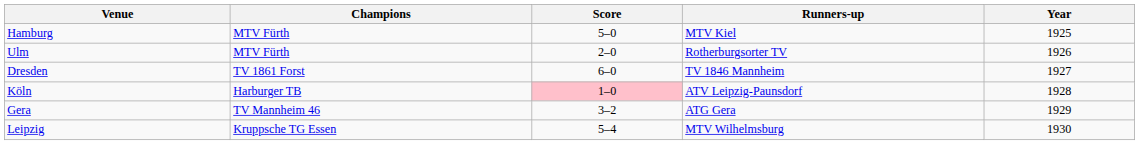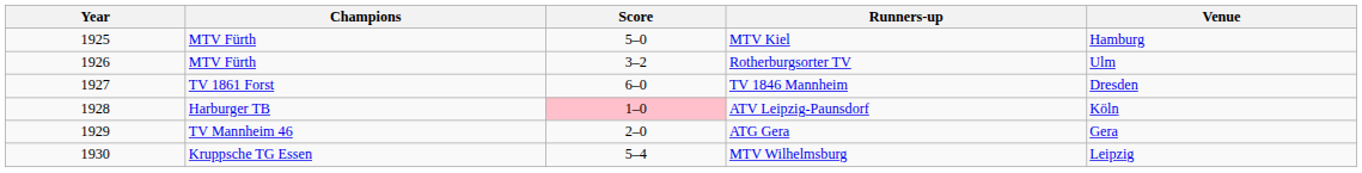 <table class="sortable wikitable" width=75%>
 <tr>
-<th style="width:15%;">Venue</th>
+<th style="width:10%;">Year</th>
 <th style="width:20%;">Champions</th>
 <th style="width:10%;">Score</th>
 <th style="width:20%;">Runners-up</th>
-<th style="width:10%;">Year</th>
+<th style="width:15%;">Venue</th>
 </tr>
 <tr>
-<td><a href='#'>Hamburg</a></td>
+<td align=center>1925</td>
 <td><a href='#'>MTV Fürth</a></td>
 <td align=center>5–0</td>
 <td><a href='#'>MTV Kiel</a></td>
-<td align=center>1925</td>
+<td><a href='#'>Hamburg</a></td>
 </tr>
 <tr>
+<td align=center>1926</td>
+<td><a href='#'>MTV Fürth</a></td>
+<td align=center>3–2</td>
+<td><a href='#'>Rotherburgsorter TV</a></td>
 <td><a href='#'>Ulm</a></td>
-<td><a href='#'>MTV Fürth</a></td>
-<td align=center>2–0</td>
-<td><a href='#'>Rotherburgsorter TV</a></td>
-<td align=center>1926</td>
 </tr>
 <tr>
-<td><a href='#'>Dresden</a></td>
+<td align=center>1927</td>
 <td><a href='#'>TV 1861 Forst</a></td>
 <td align=center>6–0</td>
 <td><a href='#'>TV 1846 Mannheim</a></td>
-<td align=center>1927</td>
+<td><a href='#'>Dresden</a></td>
 </tr>
 <tr>
-<td><a href='#'>Köln</a></td>
+<td align=center>1928</td>
 <td><a href='#'>Harburger TB</a></td>
 <td align=center style="background: pink;">1–0</td>
 <td><a href='#'>ATV Leipzig-Paunsdorf</a></td>
-<td align=center>1928</td>
+<td><a href='#'>Köln</a></td>
 </tr>
 <tr>
+<td align=center>1929</td>
+<td><a href='#'>TV Mannheim 46</a></td>
+<td align=center>2–0</td>
+<td><a href='#'>ATG Gera</a></td>
 <td><a href='#'>Gera</a></td>
-<td><a href='#'>TV Mannheim 46</a></td>
-<td align=center>3–2</td>
-<td><a href='#'>ATG Gera</a></td>
-<td align=center>1929</td>
 </tr>
 <tr>
-<td><a href='#'>Leipzig</a></td>
+<td align=center>1930</td>
 <td><a href='#'>Kruppsche TG Essen</a></td>
 <td align=center>5–4</td>
 <td><a href='#'>MTV Wilhelmsburg</a></td>
-<td align=center>1930</td>
+<td><a href='#'>Leipzig</a></td>
 </tr>
 </table>
